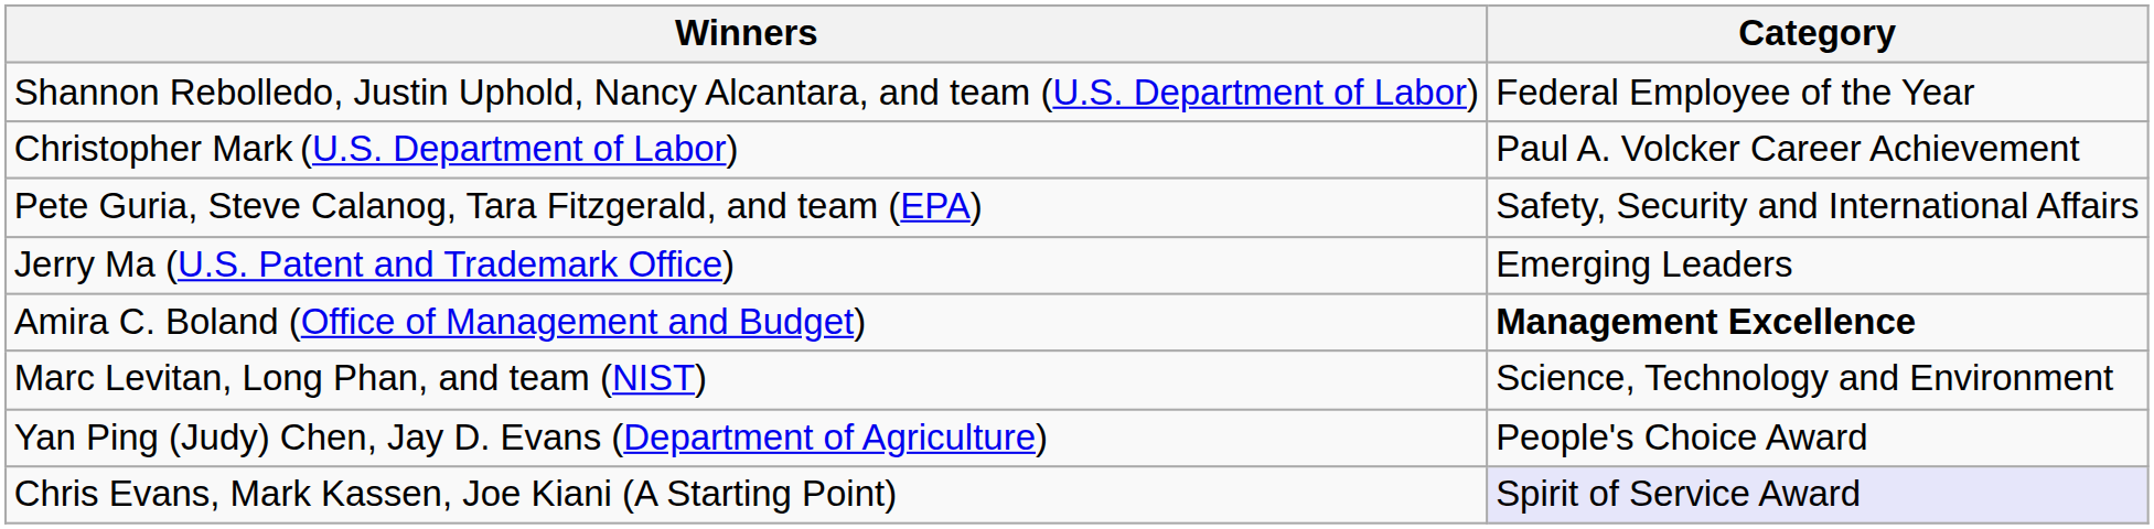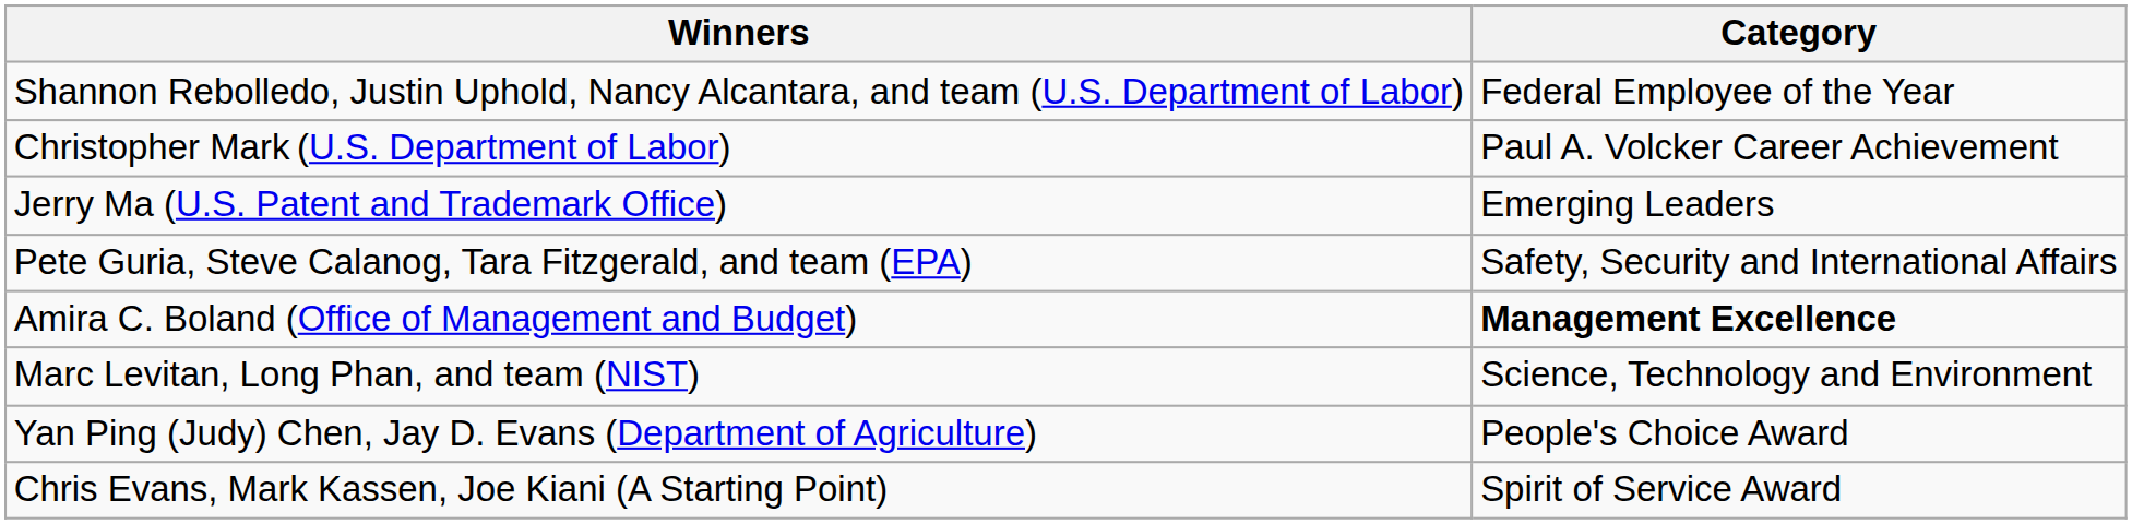 <table class="wikitable sortable mw-collapsible">
 <tr>
 <th>Winners</th>
 <th>Category</th>
 </tr>
 <tr>
 <td>Shannon Rebolledo, Justin Uphold, Nancy Alcantara, and team (<a href='#'>U.S. Department of Labor</a>)</td>
 <td>Federal Employee of the Year</td>
 </tr>
 <tr>
 <td>Christopher Mark (<a href='#'>U.S. Department of Labor</a>)</td>
 <td>Paul A. Volcker Career Achievement</td>
 </tr>
 <tr>
+<td>Jerry Ma (<a href='#'>U.S. Patent and Trademark Office</a>)</td>
+<td>Emerging Leaders</td>
+</tr>
+<tr>
 <td>Pete Guria, Steve Calanog, Tara Fitzgerald, and team (<a href='#'>EPA</a>)</td>
 <td>Safety, Security and International Affairs</td>
-</tr>
-<tr>
-<td>Jerry Ma (<a href='#'>U.S. Patent and Trademark Office</a>)</td>
-<td>Emerging Leaders</td>
 </tr>
 <tr>
 <td>Amira C. Boland (<a href='#'>Office of Management and Budget</a>)</td>
 <td><strong>Management Excellence</strong></td>
 </tr>
 <tr>
 <td>Marc Levitan, Long Phan, and team (<a href='#'>NIST</a>)</td>
 <td>Science, Technology and Environment</td>
 </tr>
 <tr>
 <td>Yan Ping (Judy) Chen, Jay D. Evans (<a href='#'>Department of Agriculture</a>)</td>
 <td>People's Choice Award</td>
 </tr>
 <tr>
 <td>Chris Evans, Mark Kassen, Joe Kiani (A Starting Point)</td>
-<td style="background: lavender;">Spirit of Service Award</td>
+<td>Spirit of Service Award</td>
 </tr>
 </table>
